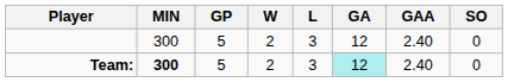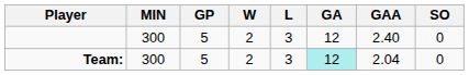 <table class="wikitable sortable" width="60%">
 <tr>
 <th bgcolor="#DDDDFF" width="10%">Player</th>
 <th width="3%" bgcolor="#DDDDFF" title="Minutes played">MIN</th>
 <th width="3%" bgcolor="#DDDDFF" title="Games played in">GP</th>
 <th width="3%" bgcolor="#DDDDFF" title="Wins">W</th>
 <th width="3%" bgcolor="#DDDDFF"title="Losses">L</th>
 <th width="3%" bgcolor="#DDDDFF" title="Goals against">GA</th>
 <th width="3%" bgcolor="#DDDDFF" title="Goals against average">GAA</th>
 <th width="3%" bgcolor="#DDDDFF" title="Shut-outs">SO</th>
 </tr>
 <tr align="center">
 <td align="right"></td>
 <td>300</td>
 <td>5</td>
 <td>2</td>
 <td>3</td>
 <td>12</td>
 <td>2.40</td>
 <td>0</td>
 </tr>
 <tr align="center">
 <td align="right"><strong>Team:</strong></td>
-<td><strong>300</strong></td>
+<td>300</td>
 <td>5</td>
 <td>2</td>
 <td>3</td>
 <td style="background: paleturquoise;">12</td>
-<td>2.40</td>
+<td>2.04</td>
 <td>0</td>
 </tr>
 </table>
